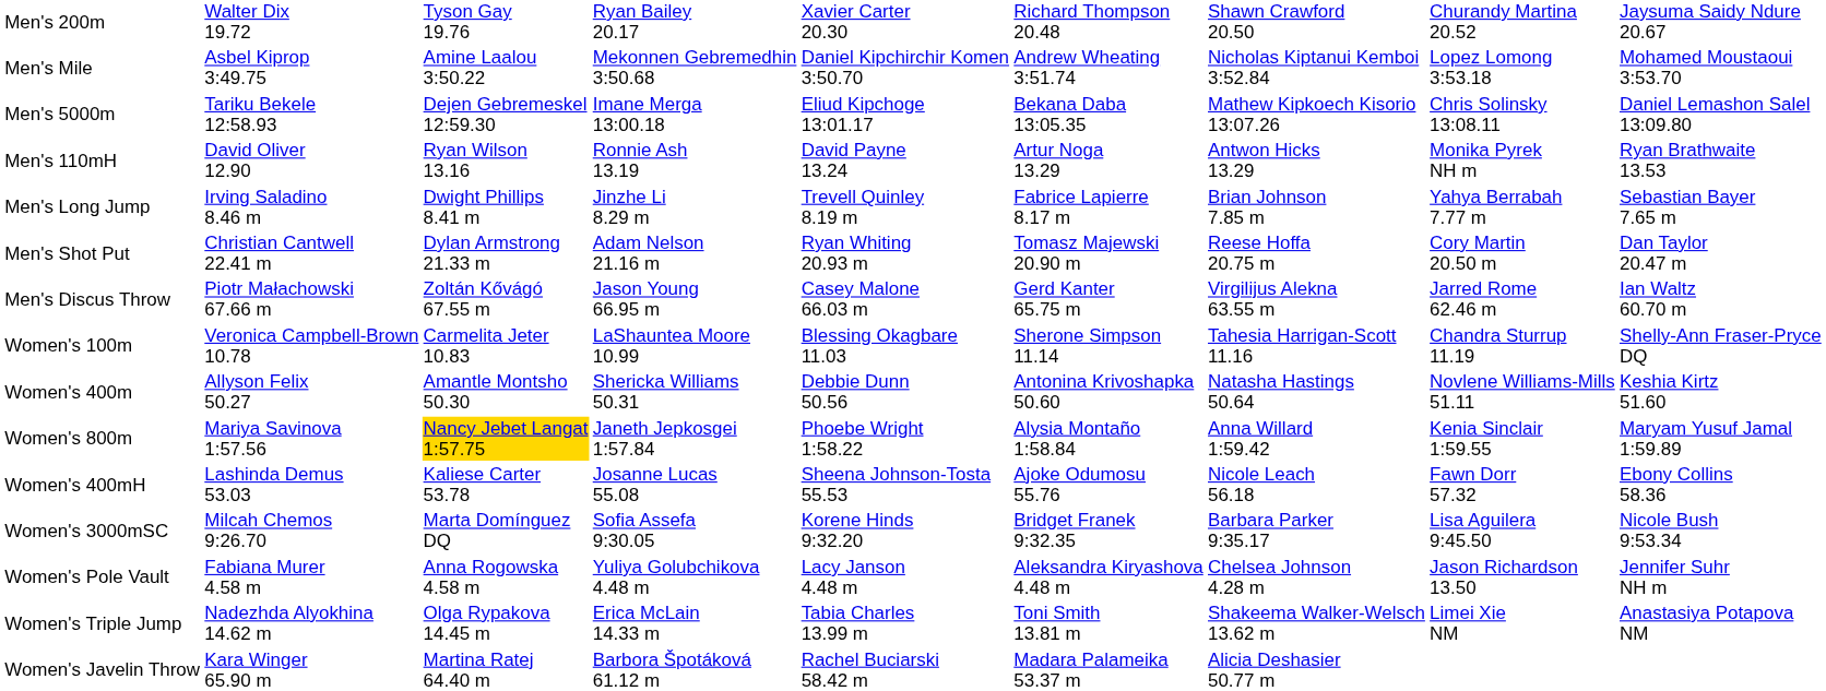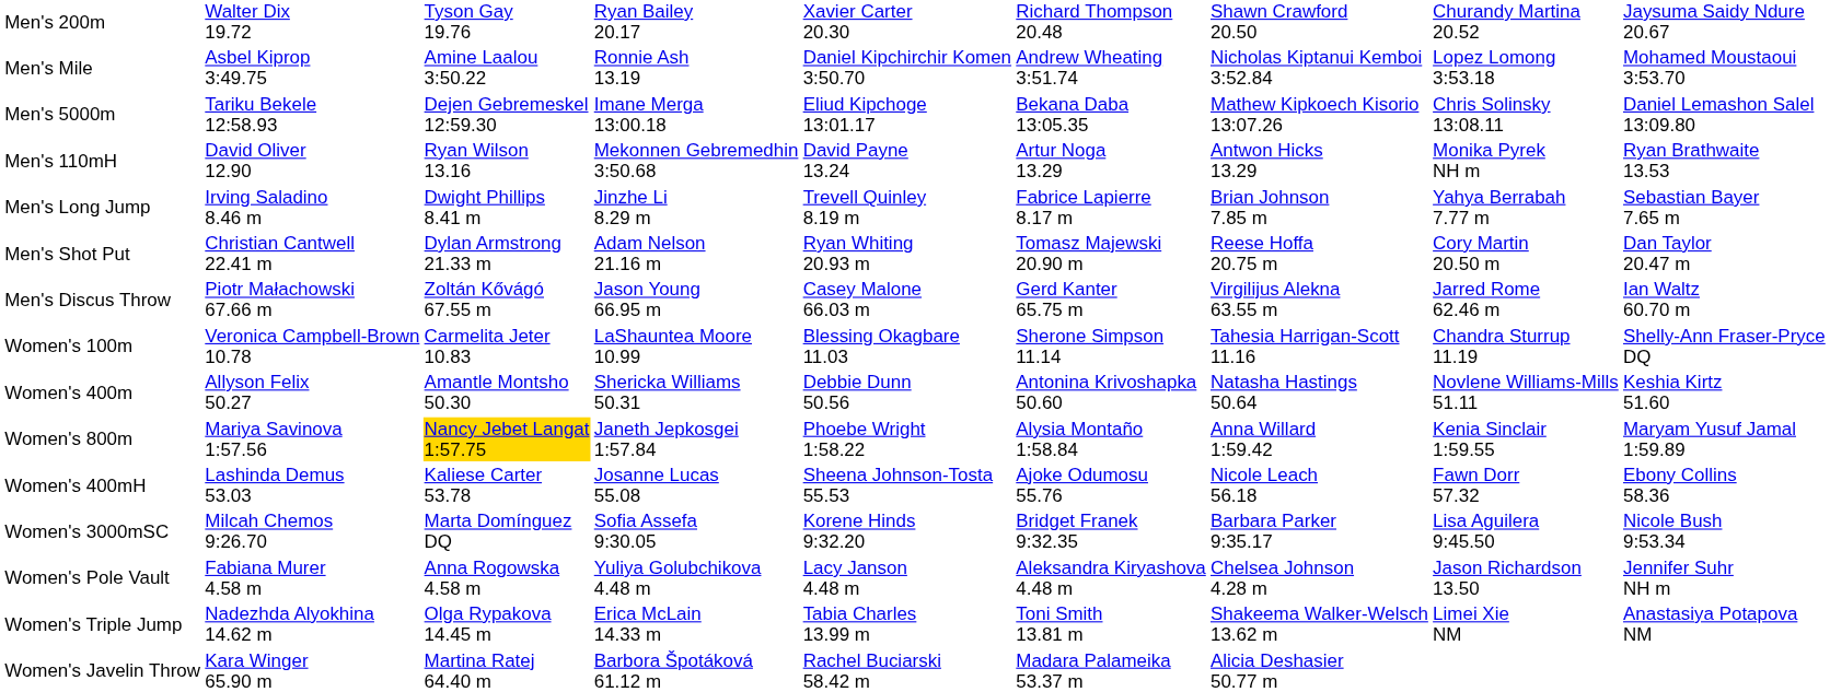 <table>
 <tr>
 <td>Men's 200m<br></td>
 <td><a href='#'>Walter Dix</a><br>  19.72</td>
 <td><a href='#'>Tyson Gay</a><br>  19.76</td>
 <td><a href='#'>Ryan Bailey</a><br>  20.17</td>
 <td><a href='#'>Xavier Carter</a><br>  20.30</td>
 <td><a href='#'>Richard Thompson</a><br>  20.48</td>
 <td><a href='#'>Shawn Crawford</a><br>  20.50</td>
 <td><a href='#'>Churandy Martina</a><br>  20.52</td>
 <td><a href='#'>Jaysuma Saidy Ndure</a><br>  20.67</td>
 </tr>
 <tr>
 <td>Men's Mile</td>
 <td><a href='#'>Asbel Kiprop</a><br>  3:49.75</td>
 <td><a href='#'>Amine Laalou</a><br>  3:50.22</td>
-<td><a href='#'>Mekonnen Gebremedhin</a><br>  3:50.68</td>
+<td><a href='#'>Ronnie Ash</a><br>  13.19</td>
 <td><a href='#'>Daniel Kipchirchir Komen</a><br>  3:50.70</td>
 <td><a href='#'>Andrew Wheating</a><br>  3:51.74</td>
 <td><a href='#'>Nicholas Kiptanui Kemboi</a><br>  3:52.84</td>
 <td><a href='#'>Lopez Lomong</a><br>  3:53.18</td>
 <td><a href='#'>Mohamed Moustaoui</a><br>  3:53.70</td>
 </tr>
 <tr>
 <td>Men's 5000m</td>
 <td><a href='#'>Tariku Bekele</a><br>  12:58.93</td>
 <td><a href='#'>Dejen Gebremeskel</a><br>  12:59.30</td>
 <td><a href='#'>Imane Merga</a><br>  13:00.18</td>
 <td><a href='#'>Eliud Kipchoge</a><br>  13:01.17</td>
 <td><a href='#'>Bekana Daba</a><br>  13:05.35</td>
 <td><a href='#'>Mathew Kipkoech Kisorio</a><br>  13:07.26</td>
 <td><a href='#'>Chris Solinsky</a><br>  13:08.11</td>
 <td><a href='#'>Daniel Lemashon Salel</a><br>  13:09.80</td>
 </tr>
 <tr>
 <td>Men's 110mH<br></td>
 <td><a href='#'>David Oliver</a><br>  12.90</td>
 <td><a href='#'>Ryan Wilson</a><br>  13.16</td>
-<td><a href='#'>Ronnie Ash</a><br>  13.19</td>
+<td><a href='#'>Mekonnen Gebremedhin</a><br>  3:50.68</td>
 <td><a href='#'>David Payne</a><br>  13.24</td>
 <td><a href='#'>Artur Noga</a><br>  13.29</td>
 <td><a href='#'>Antwon Hicks</a><br>  13.29</td>
 <td><a href='#'>Monika Pyrek</a><br>  NH m</td>
 <td><a href='#'>Ryan Brathwaite</a><br>  13.53</td>
 </tr>
 <tr>
 <td>Men's Long Jump</td>
 <td><a href='#'>Irving Saladino</a><br>  8.46 m</td>
 <td><a href='#'>Dwight Phillips</a><br>  8.41 m</td>
 <td><a href='#'>Jinzhe Li</a><br>  8.29 m</td>
 <td><a href='#'>Trevell Quinley</a><br>  8.19 m</td>
 <td><a href='#'>Fabrice Lapierre</a><br>  8.17 m</td>
 <td><a href='#'>Brian Johnson</a><br>  7.85 m</td>
 <td><a href='#'>Yahya Berrabah</a><br>  7.77 m</td>
 <td><a href='#'>Sebastian Bayer</a><br>  7.65 m</td>
 </tr>
 <tr>
 <td>Men's Shot Put</td>
 <td><a href='#'>Christian Cantwell</a><br>  22.41 m</td>
 <td><a href='#'>Dylan Armstrong</a><br>  21.33 m</td>
 <td><a href='#'>Adam Nelson</a><br>  21.16 m</td>
 <td><a href='#'>Ryan Whiting</a><br>  20.93 m</td>
 <td><a href='#'>Tomasz Majewski</a><br>  20.90 m</td>
 <td><a href='#'>Reese Hoffa</a><br>  20.75 m</td>
 <td><a href='#'>Cory Martin</a><br>  20.50 m</td>
 <td><a href='#'>Dan Taylor</a><br>  20.47 m</td>
 </tr>
 <tr>
 <td>Men's Discus Throw</td>
 <td><a href='#'>Piotr Małachowski</a><br>  67.66 m</td>
 <td><a href='#'>Zoltán Kővágó</a><br>  67.55 m</td>
 <td><a href='#'>Jason Young</a><br>  66.95 m</td>
 <td><a href='#'>Casey Malone</a><br>  66.03 m</td>
 <td><a href='#'>Gerd Kanter</a><br>  65.75 m</td>
 <td><a href='#'>Virgilijus Alekna</a><br>  63.55 m</td>
 <td><a href='#'>Jarred Rome</a><br>  62.46 m</td>
 <td><a href='#'>Ian Waltz</a><br>  60.70 m</td>
 </tr>
 <tr>
 <td>Women's 100m<br></td>
 <td><a href='#'>Veronica Campbell-Brown</a><br>  10.78</td>
 <td><a href='#'>Carmelita Jeter</a><br>  10.83</td>
 <td><a href='#'>LaShauntea Moore</a><br>  10.99</td>
 <td><a href='#'>Blessing Okagbare</a><br>  11.03</td>
 <td><a href='#'>Sherone Simpson</a><br>  11.14</td>
 <td><a href='#'>Tahesia Harrigan-Scott</a><br>  11.16</td>
 <td><a href='#'>Chandra Sturrup</a><br>  11.19</td>
 <td><a href='#'>Shelly-Ann Fraser-Pryce</a><br>  DQ</td>
 </tr>
 <tr>
 <td>Women's 400m</td>
 <td><a href='#'>Allyson Felix</a><br>  50.27</td>
 <td><a href='#'>Amantle Montsho</a><br>  50.30</td>
 <td><a href='#'>Shericka Williams</a><br>  50.31</td>
 <td><a href='#'>Debbie Dunn</a><br>  50.56</td>
 <td><a href='#'>Antonina Krivoshapka</a><br>  50.60</td>
 <td><a href='#'>Natasha Hastings</a><br>  50.64</td>
 <td><a href='#'>Novlene Williams-Mills</a><br>  51.11</td>
 <td><a href='#'>Keshia Kirtz</a><br>  51.60</td>
 </tr>
 <tr>
 <td>Women's 800m</td>
 <td><a href='#'>Mariya Savinova</a><br>  1:57.56</td>
 <td style="background: gold;"><a href='#'>Nancy Jebet Langat</a><br>  1:57.75</td>
 <td><a href='#'>Janeth Jepkosgei</a><br>  1:57.84</td>
 <td><a href='#'>Phoebe Wright</a><br>  1:58.22</td>
 <td><a href='#'>Alysia Montaño</a><br>  1:58.84</td>
 <td><a href='#'>Anna Willard</a><br>  1:59.42</td>
 <td><a href='#'>Kenia Sinclair</a><br>  1:59.55</td>
 <td><a href='#'>Maryam Yusuf Jamal</a><br>  1:59.89</td>
 </tr>
 <tr>
 <td>Women's 400mH</td>
 <td><a href='#'>Lashinda Demus</a><br>  53.03</td>
 <td><a href='#'>Kaliese Carter</a><br>  53.78</td>
 <td><a href='#'>Josanne Lucas</a><br>  55.08</td>
 <td><a href='#'>Sheena Johnson-Tosta</a><br>  55.53</td>
 <td><a href='#'>Ajoke Odumosu</a><br>  55.76</td>
 <td><a href='#'>Nicole Leach</a><br>  56.18</td>
 <td><a href='#'>Fawn Dorr</a><br>  57.32</td>
 <td><a href='#'>Ebony Collins</a><br>  58.36</td>
 </tr>
 <tr>
 <td>Women's 3000mSC</td>
 <td><a href='#'>Milcah Chemos</a><br>  9:26.70</td>
 <td><a href='#'>Marta Domínguez</a><br>  DQ</td>
 <td><a href='#'>Sofia Assefa</a><br>  9:30.05</td>
 <td><a href='#'>Korene Hinds</a><br>  9:32.20</td>
 <td><a href='#'>Bridget Franek</a><br>  9:32.35</td>
 <td><a href='#'>Barbara Parker</a><br>  9:35.17</td>
 <td><a href='#'>Lisa Aguilera</a><br>  9:45.50</td>
 <td><a href='#'>Nicole Bush</a><br>  9:53.34</td>
 </tr>
 <tr>
 <td>Women's Pole Vault</td>
 <td><a href='#'>Fabiana Murer</a><br>  4.58 m</td>
 <td><a href='#'>Anna Rogowska</a><br>  4.58 m</td>
 <td><a href='#'>Yuliya Golubchikova</a><br>  4.48 m</td>
 <td><a href='#'>Lacy Janson</a><br>  4.48 m</td>
 <td><a href='#'>Aleksandra Kiryashova</a><br>  4.48 m</td>
 <td><a href='#'>Chelsea Johnson</a><br>  4.28 m</td>
 <td><a href='#'>Jason Richardson</a><br>  13.50</td>
 <td><a href='#'>Jennifer Suhr</a><br>  NH m</td>
 </tr>
 <tr>
 <td>Women's Triple Jump</td>
 <td><a href='#'>Nadezhda Alyokhina</a><br>  14.62 m</td>
 <td><a href='#'>Olga Rypakova</a><br>  14.45 m</td>
 <td><a href='#'>Erica McLain</a><br>  14.33 m</td>
 <td><a href='#'>Tabia Charles</a><br>  13.99 m</td>
 <td><a href='#'>Toni Smith</a><br>  13.81 m</td>
 <td><a href='#'>Shakeema Walker-Welsch</a><br>  13.62 m</td>
 <td><a href='#'>Limei Xie</a><br>  NM</td>
 <td><a href='#'>Anastasiya Potapova</a><br>  NM</td>
 </tr>
 <tr>
 <td>Women's Javelin Throw</td>
 <td><a href='#'>Kara Winger</a><br>  65.90 m</td>
 <td><a href='#'>Martina Ratej</a><br>  64.40 m</td>
 <td><a href='#'>Barbora Špotáková</a><br>  61.12 m</td>
 <td><a href='#'>Rachel Buciarski</a><br>  58.42 m</td>
 <td><a href='#'>Madara Palameika</a><br>  53.37 m</td>
 <td><a href='#'>Alicia Deshasier</a><br>  50.77 m</td>
 </tr>
 </table>
